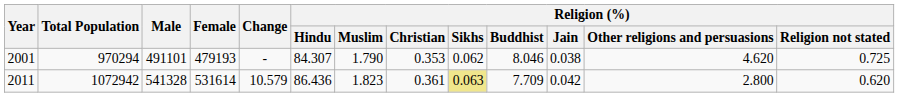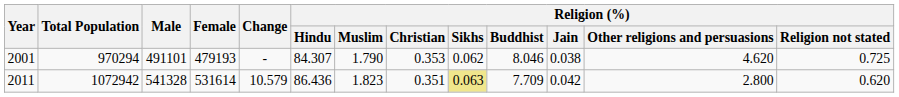 <table class="wikitable">
 <tr>
 <th rowspan="2">Year</th>
 <th rowspan="2">Total Population</th>
 <th rowspan="2">Male</th>
 <th rowspan="2">Female</th>
 <th rowspan="2">Change</th>
 <th colspan="8">Religion (%)</th>
 </tr>
 <tr>
 <th>Hindu</th>
 <th>Muslim</th>
 <th>Christian</th>
 <th>Sikhs</th>
 <th>Buddhist</th>
 <th>Jain</th>
 <th>Other religions and persuasions</th>
 <th>Religion not stated</th>
 </tr>
 <tr>
 <td>2001</td>
 <td style="text-align:right;">970294</td>
 <td style="text-align:right;">491101</td>
 <td style="text-align:right;">479193</td>
 <td style="text-align:center;">-</td>
 <td style="text-align:right;">84.307</td>
 <td style="text-align:right;">1.790</td>
 <td style="text-align:right;">0.353</td>
 <td style="text-align:right;">0.062</td>
 <td style="text-align:right;">8.046</td>
 <td style="text-align:right;">0.038</td>
 <td style="text-align:right;">4.620</td>
 <td style="text-align:right;">0.725</td>
 </tr>
 <tr>
 <td>2011</td>
 <td style="text-align:right;">1072942</td>
 <td style="text-align:right;">541328</td>
 <td style="text-align:right;">531614</td>
 <td style="text-align:right;">10.579</td>
 <td style="text-align:right;">86.436</td>
 <td style="text-align:right;">1.823</td>
-<td style="text-align:right;">0.361</td>
+<td style="text-align:right;">0.351</td>
 <td style="background: khaki; text-align:right;">0.063</td>
 <td style="text-align:right;">7.709</td>
 <td style="text-align:right;">0.042</td>
 <td style="text-align:right;">2.800</td>
 <td style="text-align:right;">0.620</td>
 </tr>
 </table>
